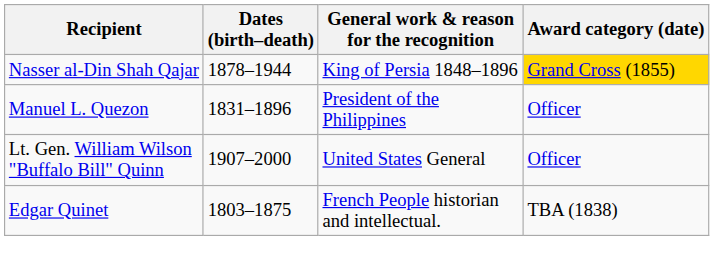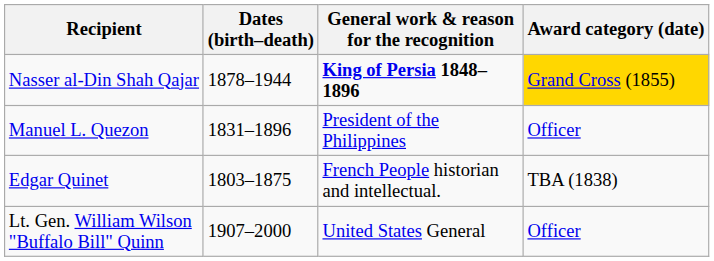 <table class="wikitable sortable static-row-numbers"|>
 <tr>
 <th>Recipient</th>
 <th style="white-space: nowrap;">Dates<br>(birth–death)</th>
 <th>General work & reason for the recognition</th>
 <th style="white-space: nowrap">Award category (date)</th>
 </tr>
 <tr>
 <td><a href='#'>Nasser al-Din Shah Qajar</a></td>
 <td>1878–1944</td>
-<td><a href='#'>King of Persia</a> 1848–1896</td>
+<td><strong><a href='#'>King of Persia</a> 1848–1896</strong></td>
 <td style="background: gold; white-space: nowrap; text-align:left"><a href='#'>Grand Cross</a> (1855)</td>
 </tr>
 <tr>
 <td><a href='#'>Manuel L. Quezon</a></td>
 <td>1831–1896</td>
 <td><a href='#'>President of the Philippines</a></td>
 <td style="white-space: nowrap; text-align:left"><a href='#'>Officer</a></td>
 </tr>
 <tr>
+<td><a href='#'>Edgar Quinet</a></td>
+<td>1803–1875</td>
+<td><a href='#'>French People</a> historian and intellectual.</td>
+<td style="white-space: nowrap; text-align:left">TBA (1838)</td>
+</tr>
+<tr>
 <td>Lt. Gen. <a href='#'>William Wilson "Buffalo Bill" Quinn</a></td>
 <td>1907–2000</td>
 <td><a href='#'>United States</a> General</td>
 <td style="white-space: nowrap; text-align:left"><a href='#'>Officer</a></td>
 </tr>
-<tr>
-<td><a href='#'>Edgar Quinet</a></td>
-<td>1803–1875</td>
-<td><a href='#'>French People</a> historian and intellectual.</td>
-<td style="white-space: nowrap; text-align:left">TBA (1838)</td>
-</tr>
 </table>
